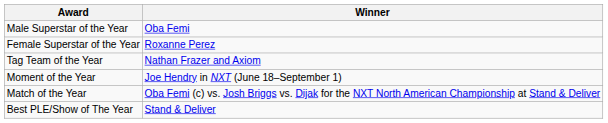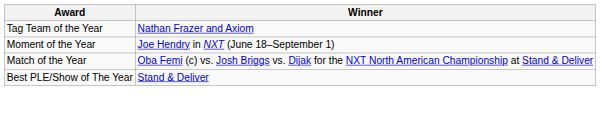 <table class="wikitable">
 <tr>
 <th>Award</th>
 <th>Winner</th>
-</tr>
-<tr>
-<td>Male Superstar of the Year</td>
-<td><a href='#'>Oba Femi</a></td>
-</tr>
-<tr>
-<td>Female Superstar of the Year</td>
-<td><a href='#'>Roxanne Perez</a></td>
 </tr>
 <tr>
 <td>Tag Team of the Year</td>
 <td><a href='#'>Nathan Frazer and Axiom</a></td>
 </tr>
 <tr>
 <td>Moment of the Year</td>
 <td><a href='#'>Joe Hendry</a> in <a href='#'><em>NXT</em></a> (June 18–September 1)</td>
 </tr>
 <tr>
 <td>Match of the Year</td>
 <td><a href='#'>Oba Femi</a> (c) vs. <a href='#'>Josh Briggs</a> vs. <a href='#'>Dijak</a> for the <a href='#'>NXT North American Championship</a> at <a href='#'>Stand & Deliver</a></td>
 </tr>
 <tr>
 <td>Best PLE/Show of The Year</td>
 <td><a href='#'>Stand & Deliver</a></td>
 </tr>
 </table>
